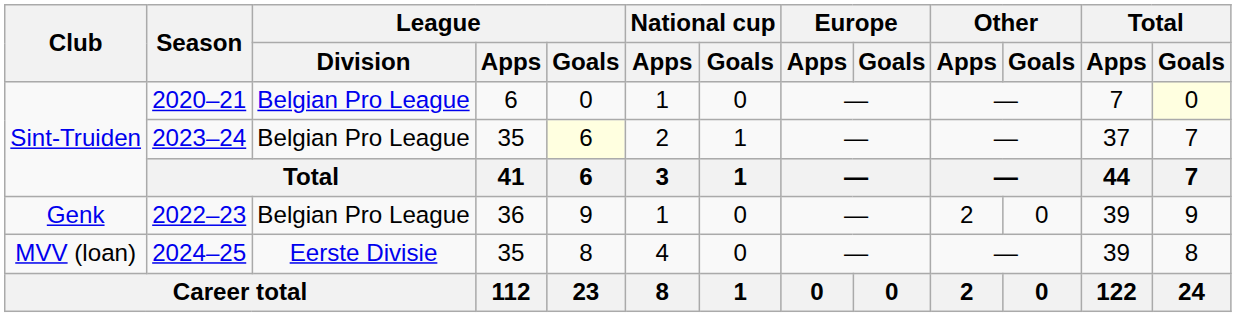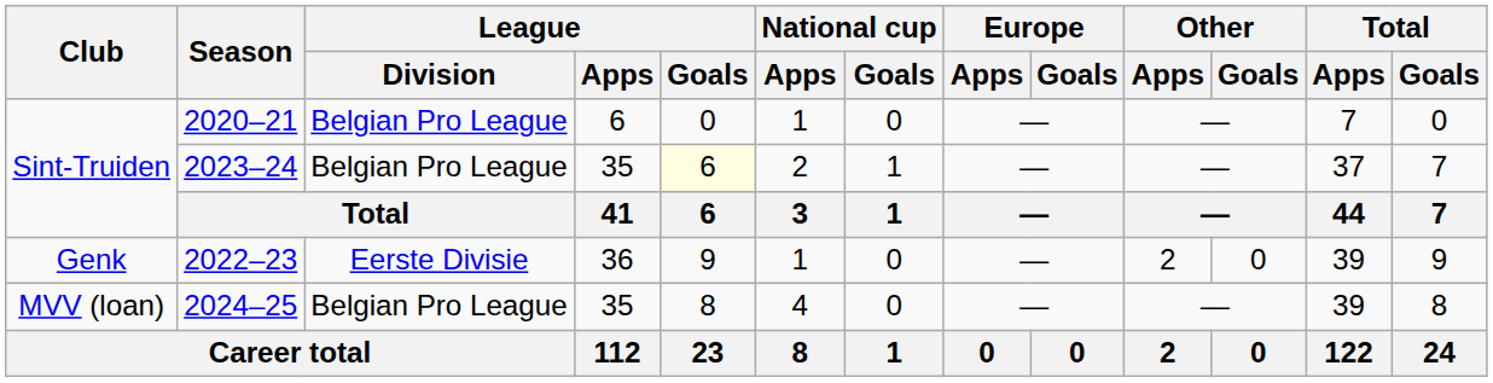 <table class="wikitable" style="text-align:center">
 <tr>
 <th rowspan="2">Club</th>
 <th rowspan="2">Season</th>
 <th colspan="3">League</th>
 <th colspan="2">National cup</th>
 <th colspan="2">Europe</th>
 <th colspan="2">Other</th>
 <th colspan="2">Total</th>
 </tr>
 <tr>
 <th>Division</th>
 <th>Apps</th>
 <th>Goals</th>
 <th>Apps</th>
 <th>Goals</th>
 <th>Apps</th>
 <th>Goals</th>
 <th>Apps</th>
 <th>Goals</th>
 <th>Apps</th>
 <th>Goals</th>
 </tr>
 <tr>
 <td rowspan="3"><a href='#'>Sint-Truiden</a></td>
 <td><a href='#'>2020–21</a></td>
 <td><a href='#'>Belgian Pro League</a></td>
 <td>6</td>
 <td>0</td>
 <td>1</td>
 <td>0</td>
 <td colspan="2">—</td>
 <td colspan="2">—</td>
 <td>7</td>
-<td style="background: lightyellow;">0</td>
+<td>0</td>
 </tr>
 <tr>
 <td><a href='#'>2023–24</a></td>
 <td>Belgian Pro League</td>
 <td>35</td>
 <td style="background: lightyellow;">6</td>
 <td>2</td>
 <td>1</td>
 <td colspan="2">—</td>
 <td colspan="2">—</td>
 <td>37</td>
 <td>7</td>
 </tr>
 <tr>
 <th colspan="2">Total</th>
 <th>41</th>
 <th>6</th>
 <th>3</th>
 <th>1</th>
 <th colspan="2">—</th>
 <th colspan="2">—</th>
 <th>44</th>
 <th>7</th>
 </tr>
 <tr>
 <td><a href='#'>Genk</a></td>
 <td><a href='#'>2022–23</a></td>
-<td>Belgian Pro League</td>
+<td><a href='#'>Eerste Divisie</a></td>
 <td>36</td>
 <td>9</td>
 <td>1</td>
 <td>0</td>
 <td colspan="2">—</td>
 <td>2</td>
 <td>0</td>
 <td>39</td>
 <td>9</td>
 </tr>
 <tr>
 <td><a href='#'>MVV</a> (loan)</td>
 <td><a href='#'>2024–25</a></td>
-<td><a href='#'>Eerste Divisie</a></td>
+<td>Belgian Pro League</td>
 <td>35</td>
 <td>8</td>
 <td>4</td>
 <td>0</td>
 <td colspan="2">—</td>
 <td colspan="2">—</td>
 <td>39</td>
 <td>8</td>
 </tr>
 <tr>
 <th colspan="3">Career total</th>
 <th>112</th>
 <th>23</th>
 <th>8</th>
 <th>1</th>
 <th>0</th>
 <th>0</th>
 <th>2</th>
 <th>0</th>
 <th>122</th>
 <th>24</th>
 </tr>
 </table>
